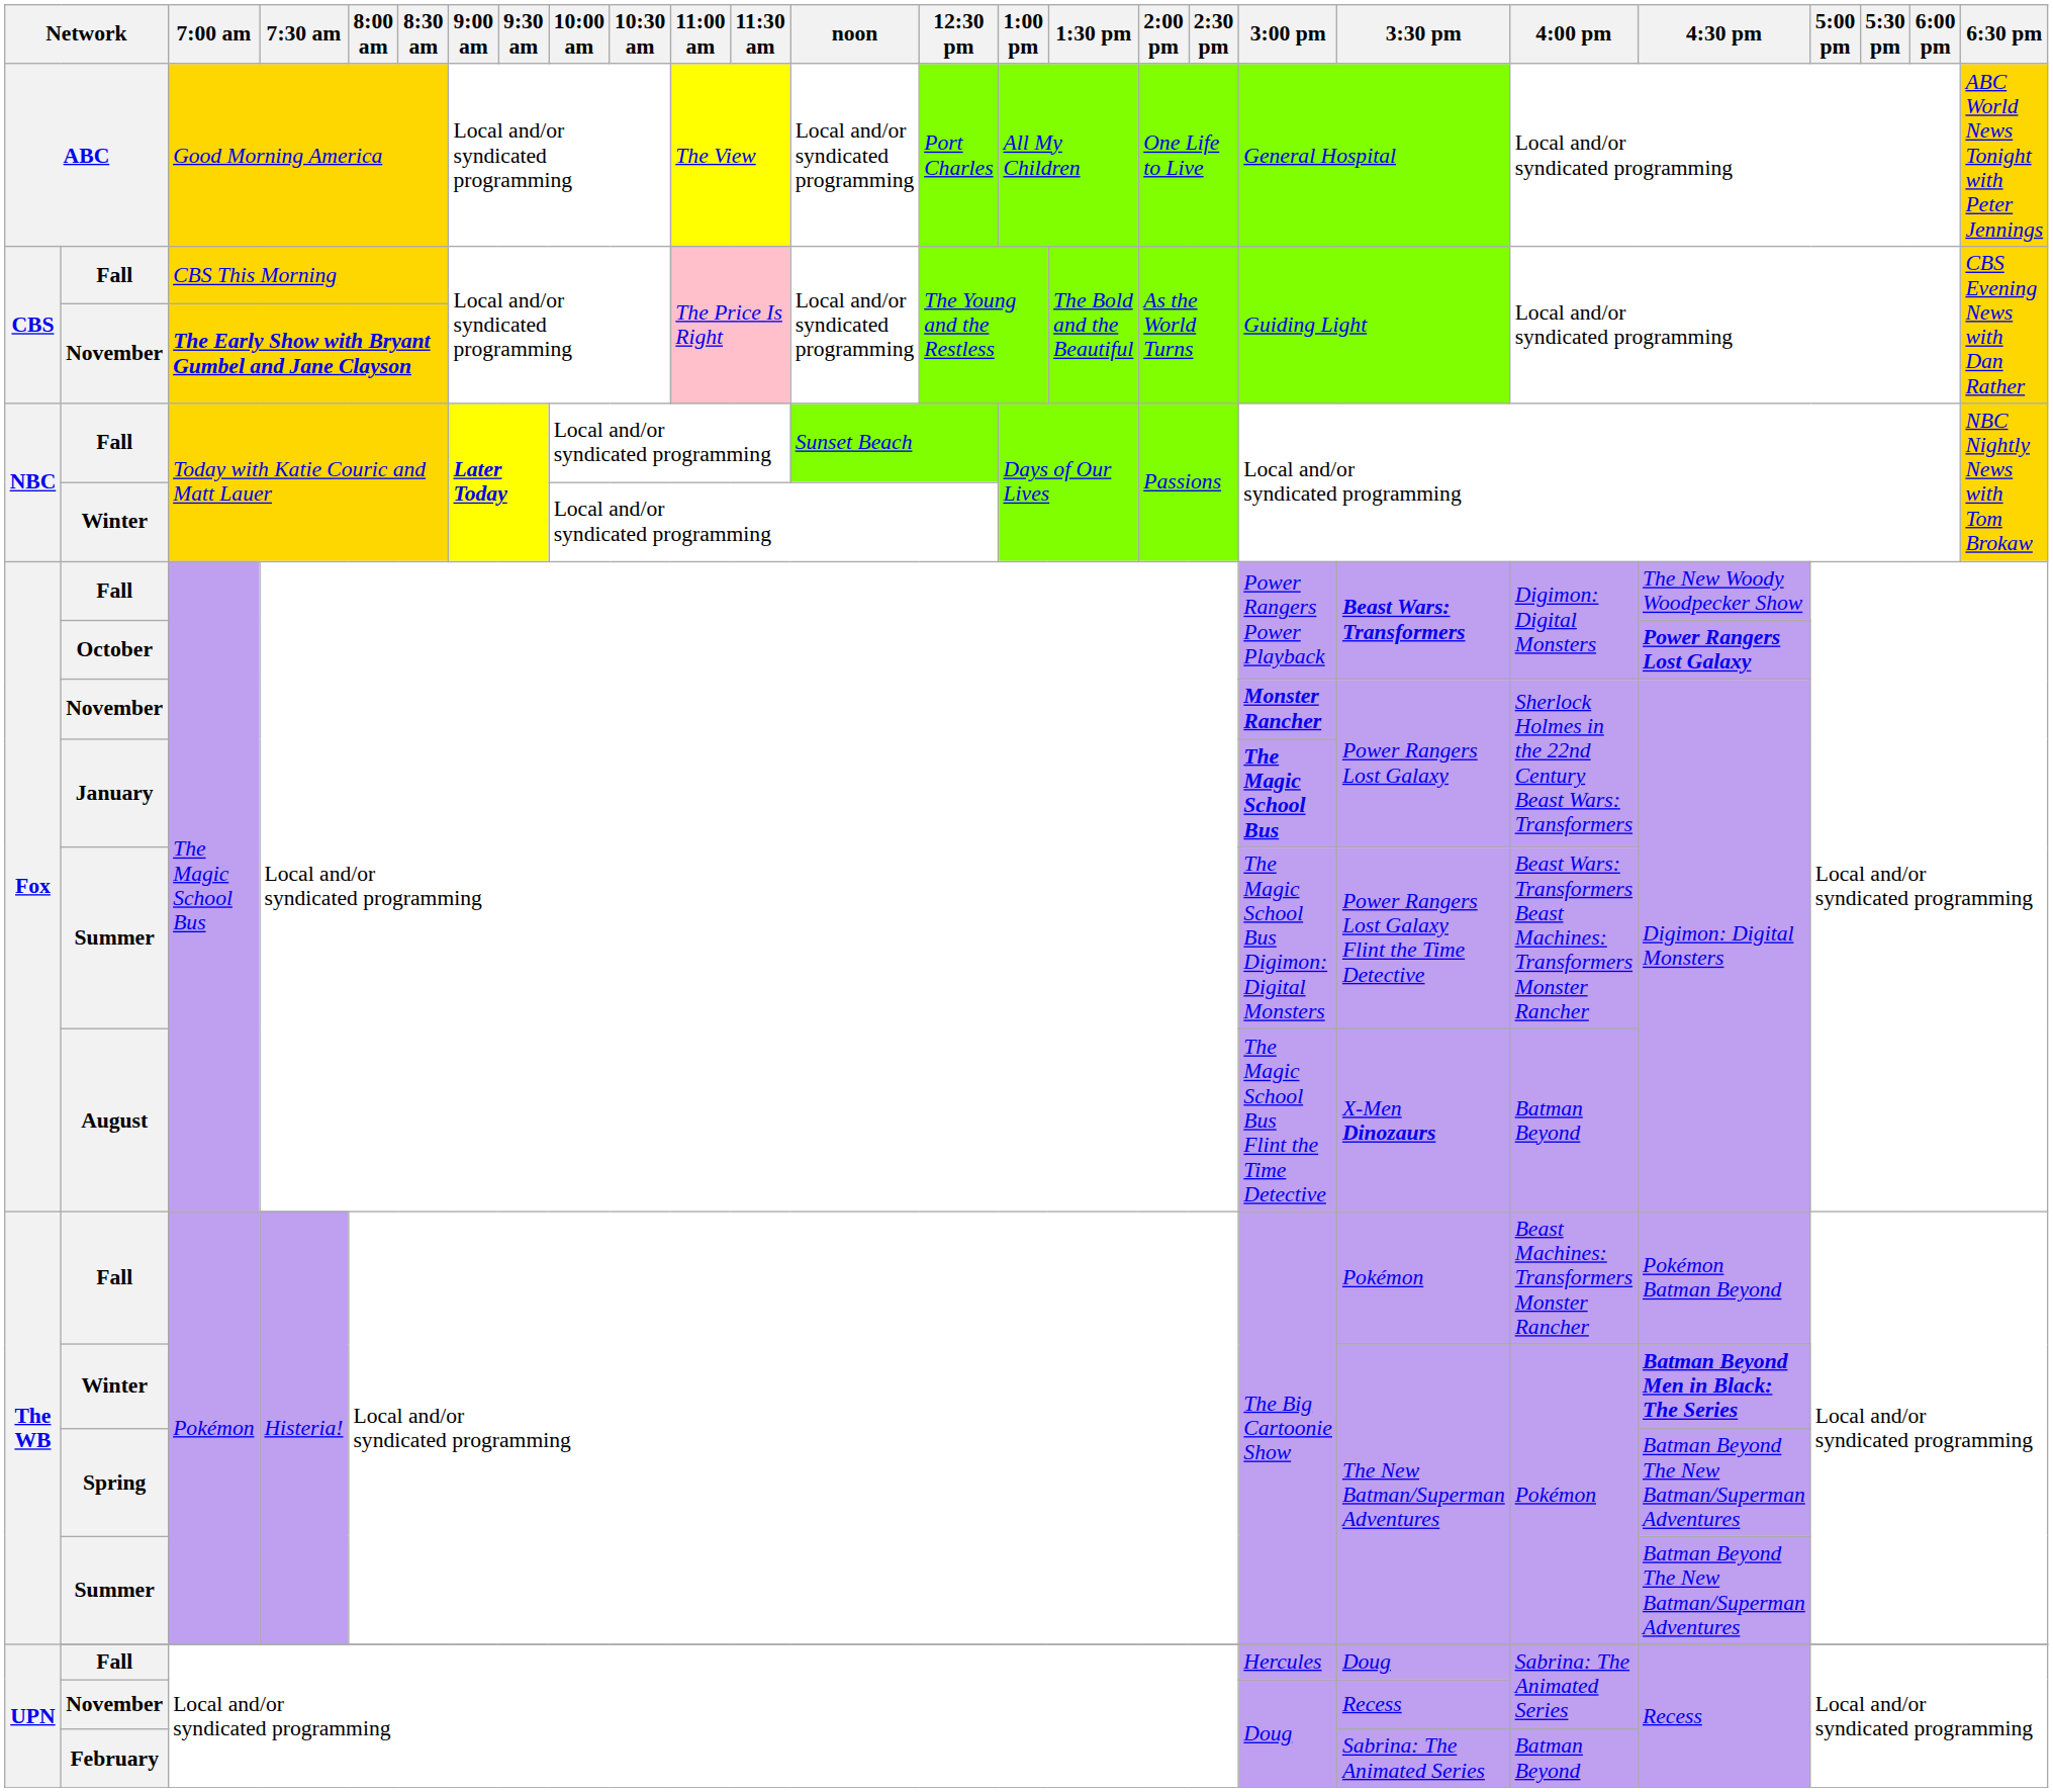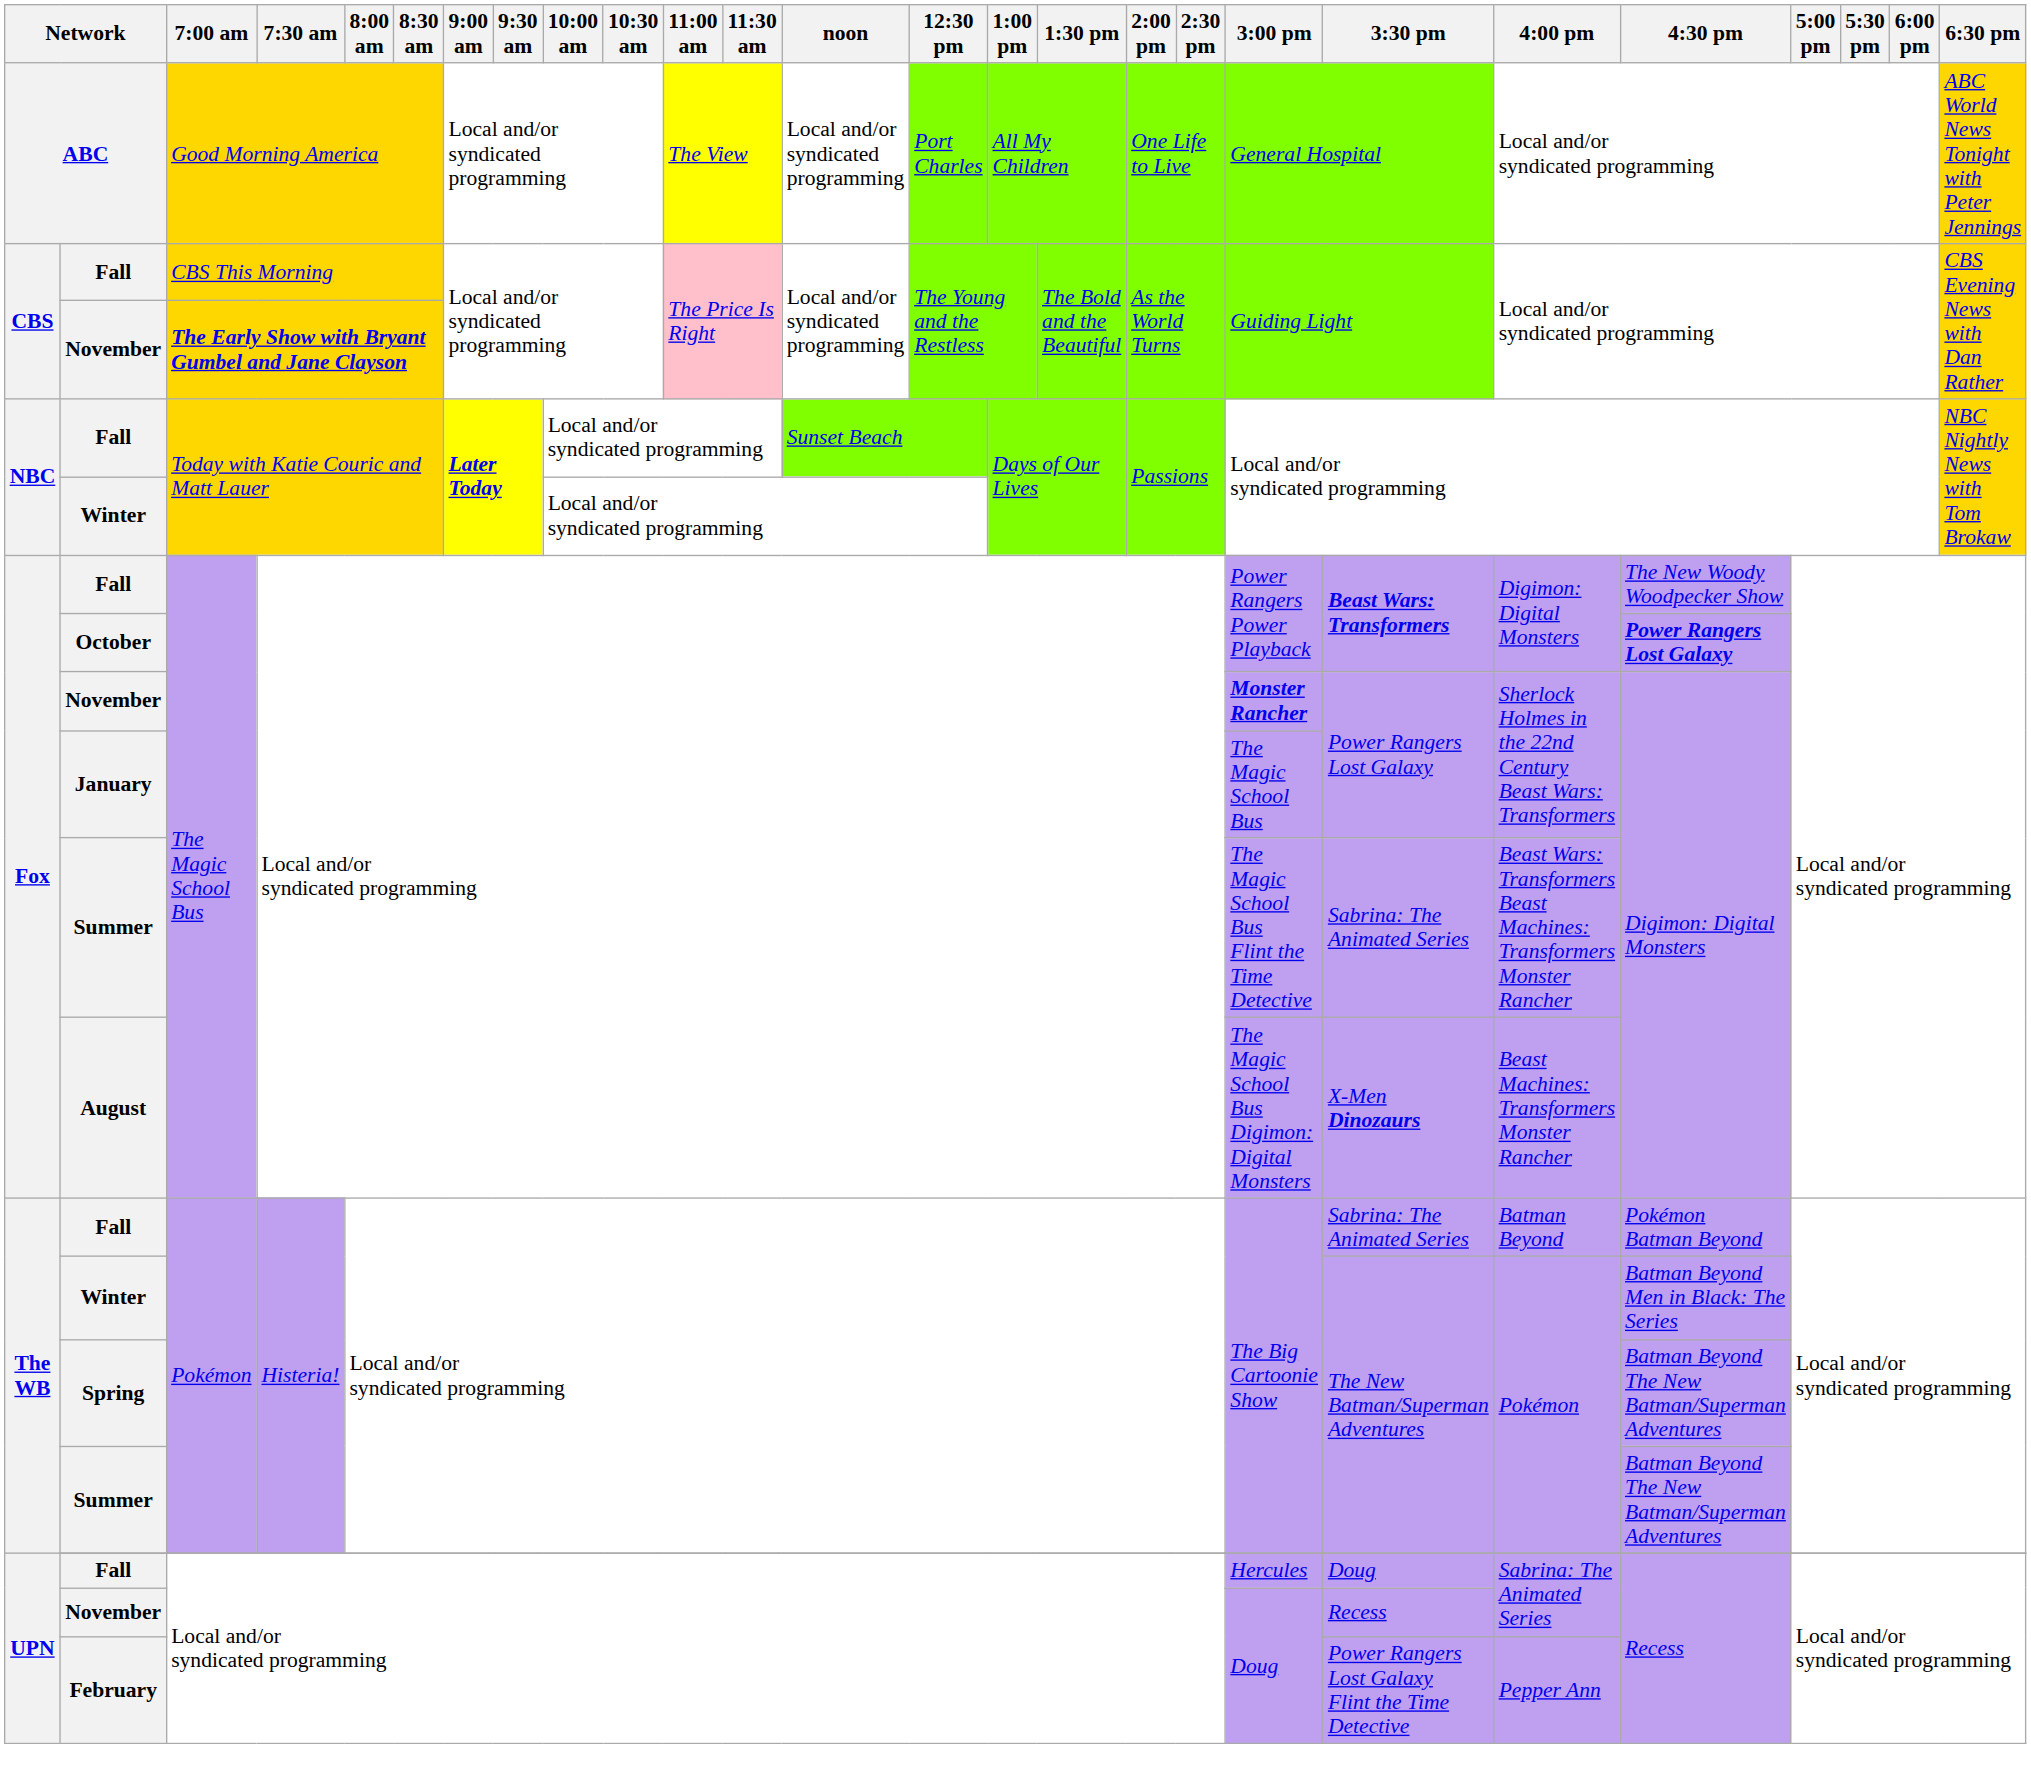 <table class=wikitable>
 <tr>
 <th width="1.5%" bgcolor="#C0C0C0" colspan="2">Network</th>
 <th width="4%" bgcolor="#C0C0C0">7:00 am</th>
 <th width="4%" bgcolor="#C0C0C0">7:30 am</th>
 <th width="4%" bgcolor="#C0C0C0">8:00 am</th>
 <th width="4%" bgcolor="#C0C0C0">8:30 am</th>
 <th width="4%" bgcolor="#C0C0C0">9:00 am</th>
 <th width="4%" bgcolor="#C0C0C0">9:30 am</th>
 <th width="4%" bgcolor="#C0C0C0">10:00 am</th>
 <th width="4%" bgcolor="#C0C0C0">10:30 am</th>
 <th width="4%" bgcolor="#C0C0C0">11:00 am</th>
 <th width="4%" bgcolor="#C0C0C0">11:30 am</th>
 <th width="4%" bgcolor="#C0C0C0">noon</th>
 <th width="4%" bgcolor="#C0C0C0">12:30 pm</th>
 <th width="4%" bgcolor="#C0C0C0">1:00 pm</th>
 <th width="4%" bgcolor="#C0C0C0">1:30 pm</th>
 <th width="4%" bgcolor="#C0C0C0">2:00 pm</th>
 <th width="4%" bgcolor="#C0C0C0">2:30 pm</th>
 <th width="4%" bgcolor="#C0C0C0">3:00 pm</th>
 <th width="4%" bgcolor="#C0C0C0">3:30 pm</th>
 <th width="4%" bgcolor="#C0C0C0">4:00 pm</th>
 <th width="4%" bgcolor="#C0C0C0">4:30 pm</th>
 <th width="4%" bgcolor="#C0C0C0">5:00 pm</th>
 <th width="4%" bgcolor="#C0C0C0">5:30 pm</th>
 <th width="4%" bgcolor="#C0C0C0">6:00 pm</th>
 <th width="4%" bgcolor="#C0C0C0">6:30 pm</th>
 </tr>
 <tr>
 <th bgcolor="#C0C0C0" colspan="2"><a href='#'>ABC</a></th>
 <td bgcolor="gold" colspan="4"><em><a href='#'>Good Morning America</a></em></td>
 <td bgcolor="white" colspan="4">Local and/or<br>syndicated programming</td>
 <td bgcolor="yellow" colspan="2"><em><a href='#'>The View</a></em></td>
 <td bgcolor="white">Local and/or<br>syndicated programming</td>
 <td bgcolor="chartreuse"><em><a href='#'>Port Charles</a></em></td>
 <td bgcolor="chartreuse" colspan="2"><em><a href='#'>All My Children</a></em></td>
 <td bgcolor="chartreuse" colspan="2"><em><a href='#'>One Life to Live</a></em></td>
 <td bgcolor="chartreuse" colspan="2"><em><a href='#'>General Hospital</a></em></td>
 <td bgcolor="white" colspan="5">Local and/or<br>syndicated programming</td>
 <td bgcolor="gold"><em><a href='#'>ABC World News Tonight with Peter Jennings</a></em></td>
 </tr>
 <tr>
 <th bgcolor="#C0C0C0" rowspan="2"><a href='#'>CBS</a></th>
 <th>Fall</th>
 <td bgcolor="gold" colspan="4"><em><a href='#'>CBS This Morning</a></em></td>
 <td bgcolor="white" colspan="4" rowspan="2">Local and/or<br>syndicated programming</td>
 <td bgcolor="pink" colspan="2" rowspan="2"><em><a href='#'>The Price Is Right</a></em></td>
 <td bgcolor="white" rowspan="2">Local and/or<br>syndicated programming</td>
 <td bgcolor="chartreuse" colspan="2" rowspan="2"><em><a href='#'>The Young and the Restless</a></em></td>
 <td bgcolor="chartreuse" rowspan="2"><em><a href='#'>The Bold and the Beautiful</a></em></td>
 <td bgcolor="chartreuse" colspan="2" rowspan="2"><em><a href='#'>As the World Turns</a></em></td>
 <td bgcolor="chartreuse" colspan="2" rowspan="2"><em><a href='#'>Guiding Light</a></em></td>
 <td bgcolor="white" colspan="5" rowspan="2">Local and/or<br>syndicated programming</td>
 <td bgcolor="gold" rowspan="2"><em><a href='#'>CBS Evening News with Dan Rather</a></em></td>
 </tr>
 <tr>
 <th>November</th>
 <td bgcolor="gold" colspan="4"><strong><em><a href='#'>The Early Show with Bryant Gumbel and Jane Clayson</a></em></strong></td>
 </tr>
 <tr>
 <th bgcolor="#C0C0C0" rowspan="2"><a href='#'>NBC</a></th>
 <th>Fall</th>
 <td bgcolor="gold" colspan="4" rowspan="2"><em><a href='#'>Today with Katie Couric and Matt Lauer</a></em></td>
 <td bgcolor="yellow" colspan="2" rowspan="2"><strong><em><a href='#'>Later Today</a></em></strong></td>
 <td bgcolor="white" colspan="4">Local and/or<br>syndicated programming</td>
 <td bgcolor="chartreuse" colspan="2"><em><a href='#'>Sunset Beach</a></em></td>
 <td bgcolor="chartreuse" colspan="2" rowspan="2"><em><a href='#'>Days of Our Lives</a></em></td>
 <td bgcolor="chartreuse" colspan="2" rowspan="2"><em><a href='#'>Passions</a></em></td>
 <td bgcolor="white" colspan="7" rowspan="2">Local and/or<br>syndicated programming</td>
 <td bgcolor="gold" rowspan="2"><em><a href='#'>NBC Nightly News with Tom Brokaw</a></em></td>
 </tr>
 <tr>
 <th>Winter</th>
 <td bgcolor="white" colspan="6">Local and/or<br>syndicated programming</td>
 </tr>
 <tr>
 <th bgcolor="#C0C0C0" rowspan="6"><a href='#'>Fox</a></th>
 <th>Fall</th>
 <td bgcolor="bf9fef"rowspan="6"><em><a href='#'>The Magic School Bus</a></em></td>
 <td bgcolor="white" rowspan="6"colspan="15">Local and/or<br>syndicated programming</td>
 <td bgcolor="bf9fef"rowspan="2"><em><a href='#'>Power Rangers Power Playback</a></em></td>
 <td bgcolor="bf9fef"rowspan="2"><strong><em><a href='#'>Beast Wars: Transformers</a></em></strong></td>
 <td bgcolor="bf9fef"rowspan="2"><em><a href='#'>Digimon: Digital Monsters</a></em></td>
 <td bgcolor="bf9fef"rowspan="1"><em><a href='#'>The New Woody Woodpecker Show</a></em></td>
 <td bgcolor="white" colspan="4" rowspan="6">Local and/or<br>syndicated programming</td>
 </tr>
 <tr>
 <th>October</th>
 <td bgcolor="bf9fef"rowspan="1"><strong><em><a href='#'>Power Rangers Lost Galaxy</a></em></strong></td>
 </tr>
 <tr>
 <th>November</th>
 <td bgcolor="bf9fef"rowspan="1"><strong><em><a href='#'>Monster Rancher</a></em></strong></td>
 <td bgcolor="bf9fef"rowspan="2"><em><a href='#'>Power Rangers Lost Galaxy</a></em></td>
 <td bgcolor="bf9fef"rowspan="2"><em><a href='#'>Sherlock Holmes in the 22nd Century</a></em> <br><em><a href='#'>Beast Wars: Transformers</a></em> </td>
 <td bgcolor="bf9fef"rowspan="4"><em><a href='#'>Digimon: Digital Monsters</a></em></td>
 </tr>
 <tr>
 <th>January</th>
-<td bgcolor="bf9fef"rowspan="1"><strong><em><a href='#'>The Magic School Bus</a></em></strong></td>
+<td bgcolor="bf9fef"rowspan="1"><em><a href='#'>The Magic School Bus</a></em></td>
 </tr>
 <tr>
 <th>Summer</th>
-<td bgcolor="bf9fef"><em><a href='#'>The Magic School Bus</a></em> <br><em><a href='#'>Digimon: Digital Monsters</a></em> </td>
-<td bgcolor="bf9fef"><em><a href='#'>Power Rangers Lost Galaxy</a></em> <br><em><a href='#'>Flint the Time Detective</a></em> </td>
+<td bgcolor="bf9fef"><em><a href='#'>The Magic School Bus</a></em> <br><em><a href='#'>Flint the Time Detective</a></em> </td>
+<td bgcolor="bf9fef" rowspan="1"><em><a href='#'>Sabrina: The Animated Series</a></em></td>
 <td bgcolor="bf9fef"rowspan="1"><em><a href='#'>Beast Wars: Transformers</a></em> <br><em><a href='#'>Beast Machines: Transformers</a></em> <br><em><a href='#'>Monster Rancher</a></em> </td>
 </tr>
 <tr>
 <th>August</th>
-<td bgcolor="bf9fef"><em><a href='#'>The Magic School Bus</a></em> <br><em><a href='#'>Flint the Time Detective</a></em> </td>
+<td bgcolor="bf9fef"><em><a href='#'>The Magic School Bus</a></em> <br><em><a href='#'>Digimon: Digital Monsters</a></em> </td>
 <td bgcolor="bf9fef"><em><a href='#'>X-Men</a></em> <br><strong><em><a href='#'>Dinozaurs</a></em></strong> </td>
-<td bgcolor="bf9fef"><em><a href='#'>Batman Beyond</a></em></td>
+<td bgcolor="bf9fef"rowspan="1"><em><a href='#'>Beast Machines: Transformers</a></em> <br><em><a href='#'>Monster Rancher</a></em> </td>
 </tr>
 <tr>
 <th bgcolor="#C0C0C0" rowspan="4"><a href='#'>The WB</a></th>
 <th>Fall</th>
 <td bgcolor="bf9fef" rowspan="4"><em><a href='#'>Pokémon</a></em></td>
 <td bgcolor="bf9fef" rowspan="4"><em><a href='#'>Histeria!</a></em></td>
 <td bgcolor="white" colspan="14" rowspan="4">Local and/or<br>syndicated programming</td>
 <td bgcolor="bf9fef" rowspan="4"><em><a href='#'>The Big Cartoonie Show</a></em></td>
-<td bgcolor="bf9fef"><em><a href='#'>Pokémon</a></em></td>
-<td bgcolor="bf9fef"rowspan="1"><em><a href='#'>Beast Machines: Transformers</a></em> <br><em><a href='#'>Monster Rancher</a></em> </td>
+<td bgcolor="bf9fef" rowspan="1"><em><a href='#'>Sabrina: The Animated Series</a></em></td>
+<td bgcolor="bf9fef"><em><a href='#'>Batman Beyond</a></em></td>
 <td bgcolor="bf9fef"><em><a href='#'>Pokémon</a></em> <br><em><a href='#'>Batman Beyond</a></em> </td>
 <td bgcolor="white" colspan="6" rowspan="4">Local and/or<br>syndicated programming</td>
 </tr>
 <tr>
 <th>Winter</th>
 <td bgcolor="bf9fef" rowspan="3"><em><a href='#'>The New Batman/Superman Adventures</a></em></td>
 <td bgcolor="bf9fef" rowspan="3"><em><a href='#'>Pokémon</a></em></td>
-<td bgcolor="bf9fef"><strong><em><a href='#'>Batman Beyond</a></em> <br><em><a href='#'>Men in Black: The Series</a></em> </strong></td>
+<td bgcolor="bf9fef"><em><a href='#'>Batman Beyond</a></em> <br><em><a href='#'>Men in Black: The Series</a></em> </td>
 </tr>
 <tr>
 <th>Spring</th>
 <td bgcolor="bf9fef"><em><a href='#'>Batman Beyond</a></em> <br><em><a href='#'>The New Batman/Superman Adventures</a></em> </td>
 </tr>
 <tr>
 <th>Summer</th>
 <td bgcolor="bf9fef"><em><a href='#'>Batman Beyond</a></em> <br><em><a href='#'>The New Batman/Superman Adventures</a></em> </td>
 </tr>
 <tr>
 <th bgcolor="#C0C0C0" rowspan="4"><a href='#'>UPN</a></th>
 </tr>
 <tr>
 <th>Fall</th>
 <td bgcolor="white" colspan="16" rowspan="3">Local and/or<br>syndicated programming</td>
 <td bgcolor="bf9fef" rowspan="1"><em><a href='#'>Hercules</a></em></td>
 <td bgcolor="bf9fef" rowspan="1"><em><a href='#'>Doug</a></em></td>
 <td bgcolor="bf9fef" rowspan="2"><em><a href='#'>Sabrina: The Animated Series</a></em></td>
 <td bgcolor="bf9fef" rowspan="3"><em><a href='#'>Recess</a></em></td>
 <td bgcolor="white" colspan="4" rowspan="3">Local and/or<br>syndicated programming</td>
 </tr>
 <tr>
 <th>November</th>
 <td bgcolor="bf9fef" rowspan="2"><em><a href='#'>Doug</a></em></td>
 <td bgcolor="bf9fef" rowspan="1"><em><a href='#'>Recess</a></em></td>
 </tr>
 <tr>
 <th>February</th>
-<td bgcolor="bf9fef" rowspan="1"><em><a href='#'>Sabrina: The Animated Series</a></em></td>
-<td bgcolor="bf9fef"><em><a href='#'>Batman Beyond</a></em></td>
+<td bgcolor="bf9fef"><em><a href='#'>Power Rangers Lost Galaxy</a></em> <br><em><a href='#'>Flint the Time Detective</a></em> </td>
+<td bgcolor="bf9fef" rowspan="1"><em><a href='#'>Pepper Ann</a></em></td>
 </tr>
 </table>
